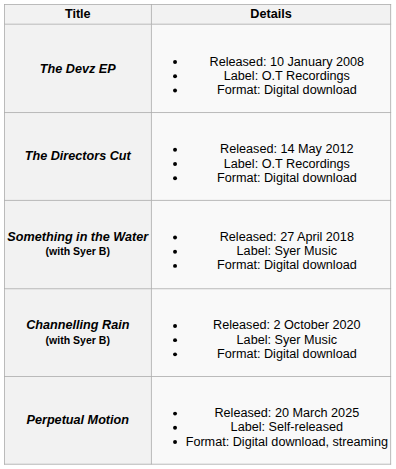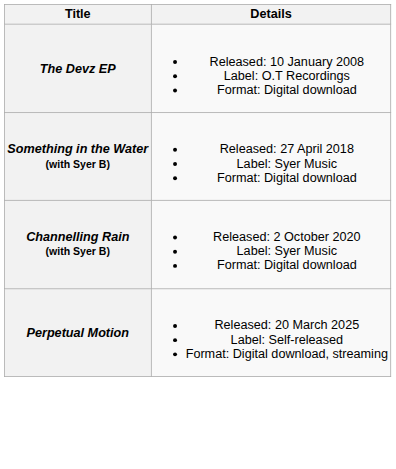 <table class="wikitable plainrowheaders" style="text-align:center;">
 <tr>
 <th scope="col">Title</th>
 <th scope="col">Details</th>
 </tr>
 <tr>
 <th scope="row"><em>The Devz EP</em></th>
 <td><br><ul><li>Released: 10 January 2008</li><li>Label: O.T Recordings</li><li>Format: Digital download</li></ul></td>
-</tr>
-<tr>
-<th scope="row"><em>The Directors Cut</em></th>
-<td><br><ul><li>Released: 14 May 2012</li><li>Label: O.T Recordings</li><li>Format: Digital download</li></ul></td>
 </tr>
 <tr>
 <th scope="row"><em>Something in the Water</em><br><small>(with Syer B)</small></th>
 <td><br><ul><li>Released: 27 April 2018</li><li>Label: Syer Music</li><li>Format: Digital download</li></ul></td>
 </tr>
 <tr>
 <th scope="row"><em>Channelling Rain</em><br><small>(with Syer B)</small></th>
 <td><br><ul><li>Released: 2 October 2020</li><li>Label: Syer Music</li><li>Format: Digital download</li></ul></td>
 </tr>
 <tr>
 <th scope="row"><em>Perpetual Motion</em></th>
 <td><br><ul><li>Released: 20 March 2025</li><li>Label: Self-released</li><li>Format: Digital download, streaming</li></ul></td>
 </tr>
 </table>
